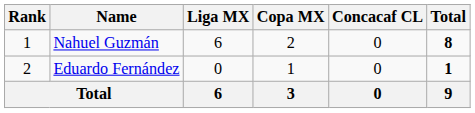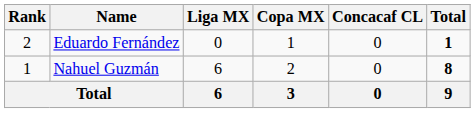 <table class="wikitable" style="text-align: center">
 <tr>
 <th>Rank</th>
 <th>Name</th>
 <th>Liga MX</th>
 <th>Copa MX</th>
 <th>Concacaf CL</th>
 <th>Total</th>
 </tr>
 <tr>
+<td>2</td>
+<td align=left> <a href='#'>Eduardo Fernández</a></td>
+<td>0</td>
+<td>1</td>
+<td>0</td>
+<td><strong>1</strong></td>
+</tr>
+<tr>
 <td>1</td>
 <td align=left> <a href='#'>Nahuel Guzmán</a></td>
 <td>6</td>
 <td>2</td>
 <td>0</td>
 <td><strong>8</strong></td>
-</tr>
-<tr>
-<td>2</td>
-<td align=left> <a href='#'>Eduardo Fernández</a></td>
-<td>0</td>
-<td>1</td>
-<td>0</td>
-<td><strong>1</strong></td>
 </tr>
 <tr>
 <th colspan=2>Total</th>
 <th>6</th>
 <th>3</th>
 <th>0</th>
 <th>9</th>
 </tr>
 </table>
